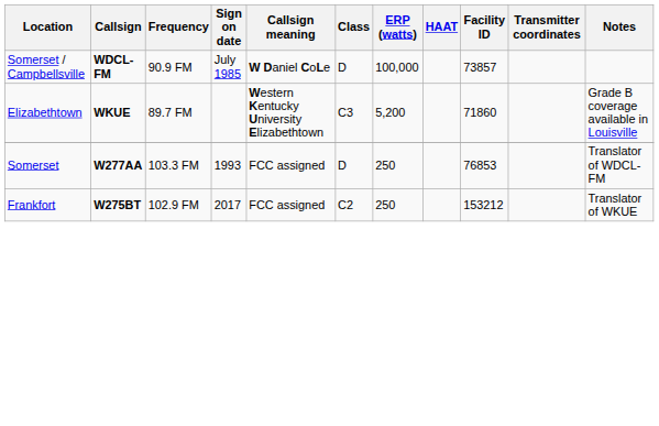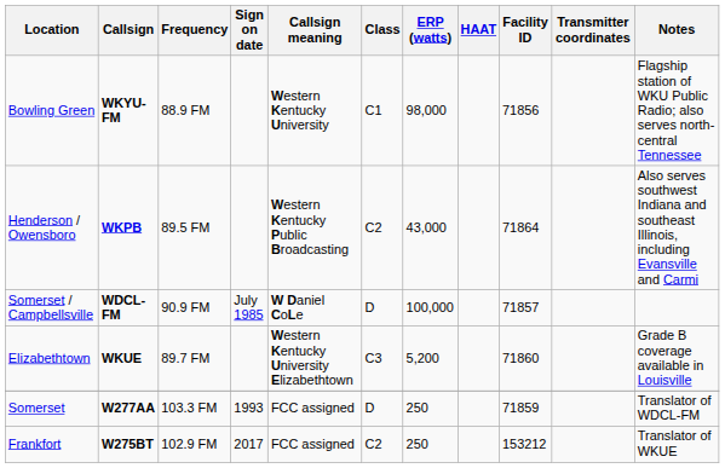 <table class="wikitable sortable">
 <tr>
 <th>Location</th>
 <th>Callsign</th>
 <th>Frequency</th>
 <th>Sign on date</th>
 <th>Callsign meaning</th>
 <th>Class</th>
 <th><a href='#'>ERP</a> (<a href='#'>watts</a>)</th>
 <th><a href='#'>HAAT</a></th>
 <th>Facility ID</th>
 <th>Transmitter coordinates</th>
 <th>Notes</th>
 </tr>
 <tr>
+<td><a href='#'>Bowling Green</a></td>
+<td><strong>WKYU-FM</strong></td>
+<td>88.9 FM</td>
+<td></td>
+<td><strong>W</strong>estern <strong>K</strong>entucky <strong>U</strong>niversity</td>
+<td>C1</td>
+<td>98,000</td>
+<td></td>
+<td>71856</td>
+<td></td>
+<td>Flagship station of WKU Public Radio; also serves north-central <a href='#'>Tennessee</a></td>
+</tr>
+<tr>
+<td><a href='#'>Henderson</a> / <a href='#'>Owensboro</a></td>
+<td><strong><a href='#'>WKPB</a></strong></td>
+<td>89.5 FM</td>
+<td></td>
+<td><strong>W</strong>estern <strong>K</strong>entucky <strong>P</strong>ublic <strong>B</strong>roadcasting</td>
+<td>C2</td>
+<td>43,000</td>
+<td></td>
+<td>71864</td>
+<td></td>
+<td>Also serves southwest Indiana and southeast Illinois, including <a href='#'>Evansville</a> and <a href='#'>Carmi</a></td>
+</tr>
+<tr>
 <td><a href='#'>Somerset</a> / <a href='#'>Campbellsville</a></td>
 <td><strong>WDCL-FM</strong></td>
 <td>90.9 FM</td>
 <td>July <a href='#'>1985</a></td>
 <td><strong>W D</strong>aniel <strong>C</strong>o<strong>L</strong>e</td>
 <td>D</td>
 <td>100,000</td>
 <td></td>
-<td>73857</td>
+<td>71857</td>
 <td></td>
 <td></td>
 </tr>
 <tr>
 <td><a href='#'>Elizabethtown</a></td>
 <td><strong>WKUE</strong></td>
 <td>89.7 FM</td>
 <td></td>
 <td><strong>W</strong>estern <strong>K</strong>entucky <strong>U</strong>niversity <strong>E</strong>lizabethtown</td>
 <td>C3</td>
 <td>5,200</td>
 <td></td>
 <td>71860</td>
 <td></td>
 <td>Grade B coverage available in <a href='#'>Louisville</a></td>
 </tr>
 <tr>
 </tr>
 <tr>
 <td><a href='#'>Somerset</a></td>
 <td><strong>W277AA</strong></td>
 <td>103.3 FM</td>
 <td>1993</td>
 <td>FCC assigned</td>
 <td>D</td>
 <td>250</td>
 <td></td>
-<td>76853</td>
+<td>71859</td>
 <td></td>
 <td>Translator of WDCL-FM</td>
 </tr>
 <tr>
 <td><a href='#'>Frankfort</a></td>
 <td><strong>W275BT</strong></td>
 <td>102.9 FM</td>
 <td>2017</td>
 <td>FCC assigned</td>
 <td>C2</td>
 <td>250</td>
 <td></td>
 <td>153212</td>
 <td></td>
 <td>Translator of WKUE</td>
 </tr>
 </table>
